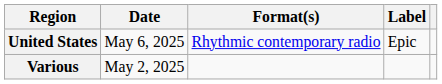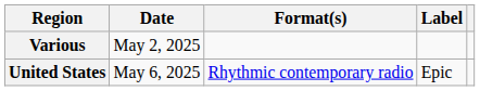 <table class="wikitable plainrowheaders">
 <tr>
 <th scope="col">Region</th>
 <th scope="col">Date</th>
 <th scope="col">Format(s)</th>
 <th scope="col">Label</th>
 <th scope="col"></th>
 </tr>
 <tr>
+<th scope="row">Various</th>
+<td>May 2, 2025</td>
+<td></td>
+<td></td>
+<td style="text-align:center"></td>
+</tr>
+<tr>
 <th scope="row">United States</th>
 <td>May 6, 2025</td>
 <td><a href='#'>Rhythmic contemporary radio</a></td>
 <td>Epic</td>
 <td style="text-align:center"></td>
 </tr>
-<tr>
-<th scope="row">Various</th>
-<td>May 2, 2025</td>
-<td></td>
-<td></td>
-<td style="text-align:center"></td>
-</tr>
 </table>
